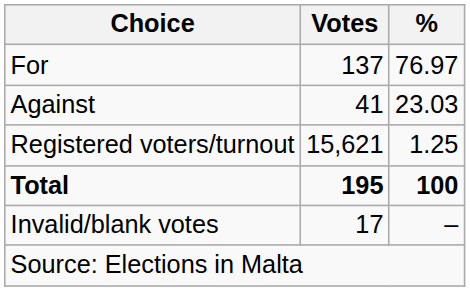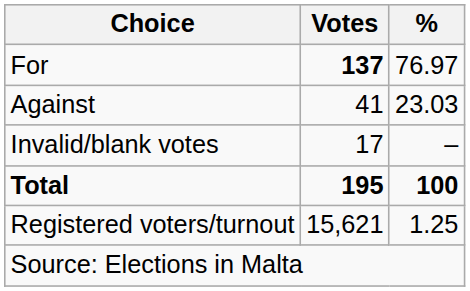 <table class=wikitable style=text-align:right>
 <tr>
 <th>Choice</th>
 <th>Votes</th>
 <th>%</th>
 </tr>
 <tr>
 <td align=left>For</td>
-<td>137</td>
+<td><strong>137</strong></td>
 <td>76.97</td>
 </tr>
 <tr>
 <td align=left>Against</td>
 <td>41</td>
 <td>23.03</td>
 </tr>
 <tr>
-<td align=left>Registered voters/turnout</td>
-<td>15,621</td>
-<td>1.25</td>
+<td align=left>Invalid/blank votes</td>
+<td>17</td>
+<td>–</td>
 </tr>
 <tr>
 <td align=left><strong>Total</strong></td>
 <td><strong>195</strong></td>
 <td><strong>100</strong></td>
 </tr>
 <tr>
-<td align=left>Invalid/blank votes</td>
-<td>17</td>
-<td>–</td>
+<td align=left>Registered voters/turnout</td>
+<td>15,621</td>
+<td>1.25</td>
 </tr>
 <tr>
 <td align=left colspan=3>Source: Elections in Malta</td>
 </tr>
 </table>
